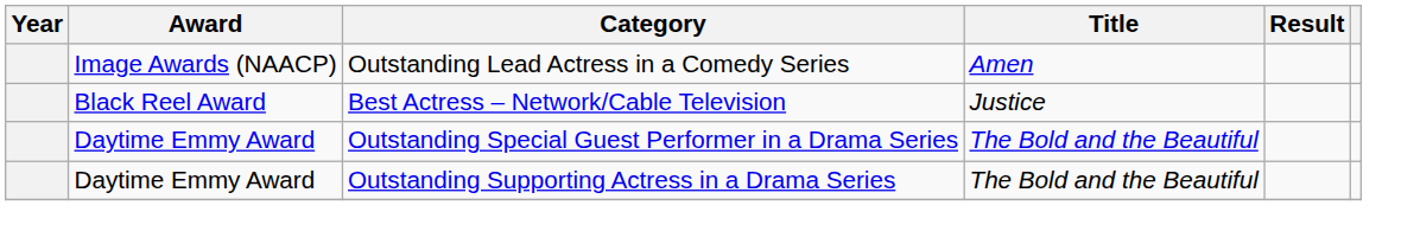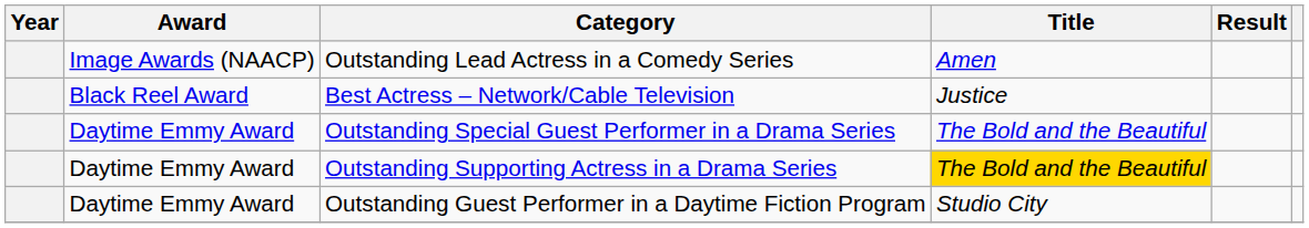 <table class="wikitable sortable plainrowheaders">
 <tr>
 <th scope="col">Year</th>
 <th scope="col">Award</th>
 <th scope="col">Category</th>
 <th scope="col">Title</th>
 <th scope="col">Result</th>
 <th scope="col" class="unsortable"></th>
 </tr>
 <tr>
 <th scope="row"></th>
 <td><a href='#'>Image Awards</a> (NAACP)</td>
 <td>Outstanding Lead Actress in a Comedy Series</td>
 <td><em><a href='#'>Amen</a></em></td>
 <td></td>
 <td></td>
 </tr>
 <tr>
 <th scope="row"></th>
 <td><a href='#'>Black Reel Award</a></td>
 <td><a href='#'>Best Actress – Network/Cable Television</a></td>
 <td><em>Justice</em></td>
 <td></td>
 <td></td>
 </tr>
 <tr>
 <th scope="row"></th>
 <td><a href='#'>Daytime Emmy Award</a></td>
 <td><a href='#'>Outstanding Special Guest Performer in a Drama Series</a></td>
 <td><em><a href='#'>The Bold and the Beautiful</a></em></td>
 <td></td>
 <td></td>
 </tr>
 <tr>
 <th scope="row"></th>
 <td>Daytime Emmy Award</td>
 <td><a href='#'>Outstanding Supporting Actress in a Drama Series</a></td>
-<td><em>The Bold and the Beautiful</em></td>
+<td style="background: gold;"><em>The Bold and the Beautiful</em></td>
+<td></td>
+<td></td>
+</tr>
+<tr>
+<th scope="row"></th>
+<td>Daytime Emmy Award</td>
+<td>Outstanding Guest Performer in a Daytime Fiction Program</td>
+<td><em>Studio City</em></td>
 <td></td>
 <td></td>
 </tr>
 <tr>
 </tr>
 </table>
